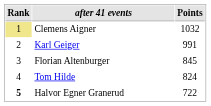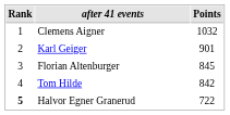 <table cellspacing="1" cellpadding="3" style="border:1px solid #aaa; font-size:86%;">
 <tr style="background:#e4e4e4;">
 <th style="border-bottom:1px solid #aaa; width:10px;">Rank</th>
 <th style="border-bottom:1px solid #aaa; width:200px;"><em>after 41 events</em></th>
 <th style="border-bottom:1px solid #aaa; width:20px;">Points</th>
 </tr>
 <tr>
-<td align=center style="background: khaki;">1</td>
+<td align=center>1</td>
 <td> Clemens Aigner</td>
 <td align=center>1032</td>
 </tr>
 <tr>
 <td align=center>2</td>
 <td> <a href='#'>Karl Geiger</a></td>
-<td align=center>991</td>
+<td align=center>901</td>
 </tr>
 <tr>
 <td align=center>3</td>
 <td> Florian Altenburger</td>
 <td align=center>845</td>
 </tr>
 <tr>
 <td align=center>4</td>
 <td> <a href='#'>Tom Hilde</a></td>
-<td align=center>824</td>
+<td align=center>842</td>
 </tr>
 <tr>
 <td align=center><strong>5</strong></td>
 <td> Halvor Egner Granerud</td>
 <td align=center>722</td>
 </tr>
 </table>
